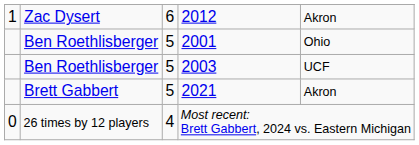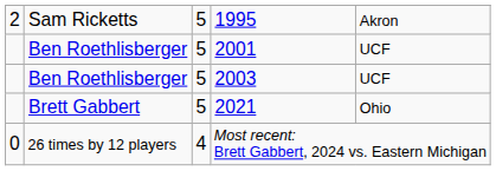 <table class="wikitable">
 <tr>
 </tr>
 <tr>
-<td>1</td>
-<td><a href='#'>Zac Dysert</a></td>
-<td>6</td>
-<td><a href='#'>2012</a></td>
+<td>2</td>
+<td>Sam Ricketts</td>
+<td>5</td>
+<td><a href='#'>1995</a></td>
 <td style="font-size:80%;">Akron</td>
 </tr>
 <tr>
 <td></td>
 <td><a href='#'>Ben Roethlisberger</a></td>
 <td>5</td>
 <td><a href='#'>2001</a></td>
-<td style="font-size:80%;">Ohio</td>
+<td style="font-size:80%;">UCF</td>
 </tr>
 <tr>
 <td></td>
 <td><a href='#'>Ben Roethlisberger</a></td>
 <td>5</td>
 <td><a href='#'>2003</a></td>
 <td style="font-size:80%;">UCF</td>
 </tr>
 <tr>
 <td></td>
 <td><a href='#'>Brett Gabbert</a></td>
 <td>5</td>
 <td><a href='#'>2021</a></td>
-<td style="font-size:80%;">Akron</td>
+<td style="font-size:80%;">Ohio</td>
 </tr>
 <tr>
 <td>0</td>
 <td style="font-size:80%;">26 times by 12 players</td>
 <td>4</td>
 <td colspan=2 style="font-size:80%;"><em>Most recent:</em><br><a href='#'>Brett Gabbert</a>, 2024 vs. Eastern Michigan</td>
 </tr>
 </table>
